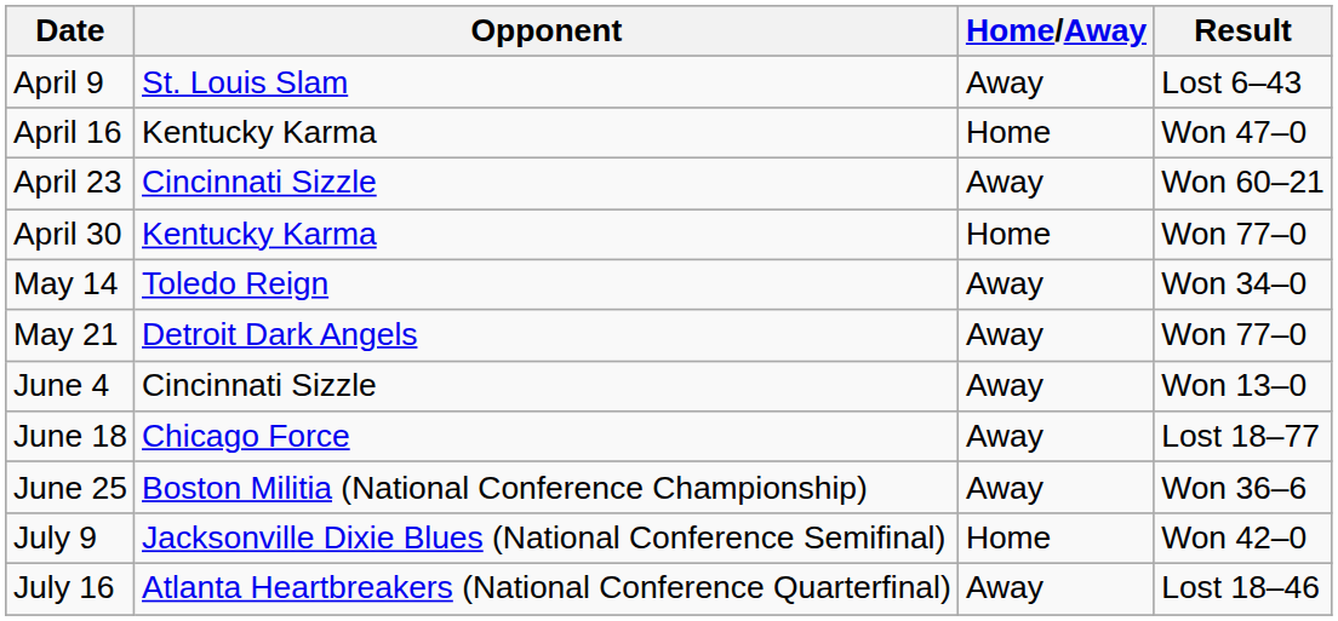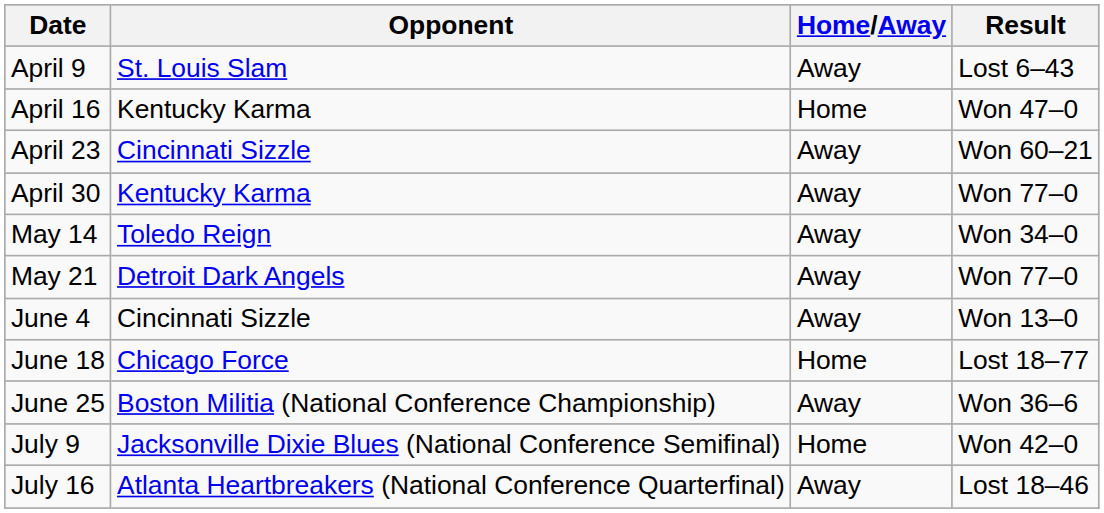 <table class="wikitable">
 <tr>
 <th>Date</th>
 <th>Opponent</th>
 <th><a href='#'>Home</a>/<a href='#'>Away</a></th>
 <th>Result</th>
 </tr>
 <tr>
 <td>April 9</td>
 <td><a href='#'>St. Louis Slam</a></td>
 <td>Away</td>
 <td>Lost 6–43</td>
 </tr>
 <tr>
 <td>April 16</td>
 <td>Kentucky Karma</td>
 <td>Home</td>
 <td>Won 47–0</td>
 </tr>
 <tr>
 <td>April 23</td>
 <td><a href='#'>Cincinnati Sizzle</a></td>
 <td>Away</td>
 <td>Won 60–21</td>
 </tr>
 <tr>
 <td>April 30</td>
 <td><a href='#'>Kentucky Karma</a></td>
-<td>Home</td>
+<td>Away</td>
 <td>Won 77–0</td>
 </tr>
 <tr>
 <td>May 14</td>
 <td><a href='#'>Toledo Reign</a></td>
 <td>Away</td>
 <td>Won 34–0</td>
 </tr>
 <tr>
 <td>May 21</td>
 <td><a href='#'>Detroit Dark Angels</a></td>
 <td>Away</td>
 <td>Won 77–0</td>
 </tr>
 <tr>
 <td>June 4</td>
 <td>Cincinnati Sizzle</td>
 <td>Away</td>
 <td>Won 13–0</td>
 </tr>
 <tr>
 <td>June 18</td>
 <td><a href='#'>Chicago Force</a></td>
-<td>Away</td>
+<td>Home</td>
 <td>Lost 18–77</td>
 </tr>
 <tr>
 <td>June 25</td>
 <td><a href='#'>Boston Militia</a> (National Conference Championship)</td>
 <td>Away</td>
 <td>Won 36–6</td>
 </tr>
 <tr>
 <td>July 9</td>
 <td><a href='#'>Jacksonville Dixie Blues</a> (National Conference Semifinal)</td>
 <td>Home</td>
 <td>Won 42–0</td>
 </tr>
 <tr>
 <td>July 16</td>
 <td><a href='#'>Atlanta Heartbreakers</a> (National Conference Quarterfinal)</td>
 <td>Away</td>
 <td>Lost 18–46</td>
 </tr>
 </table>
